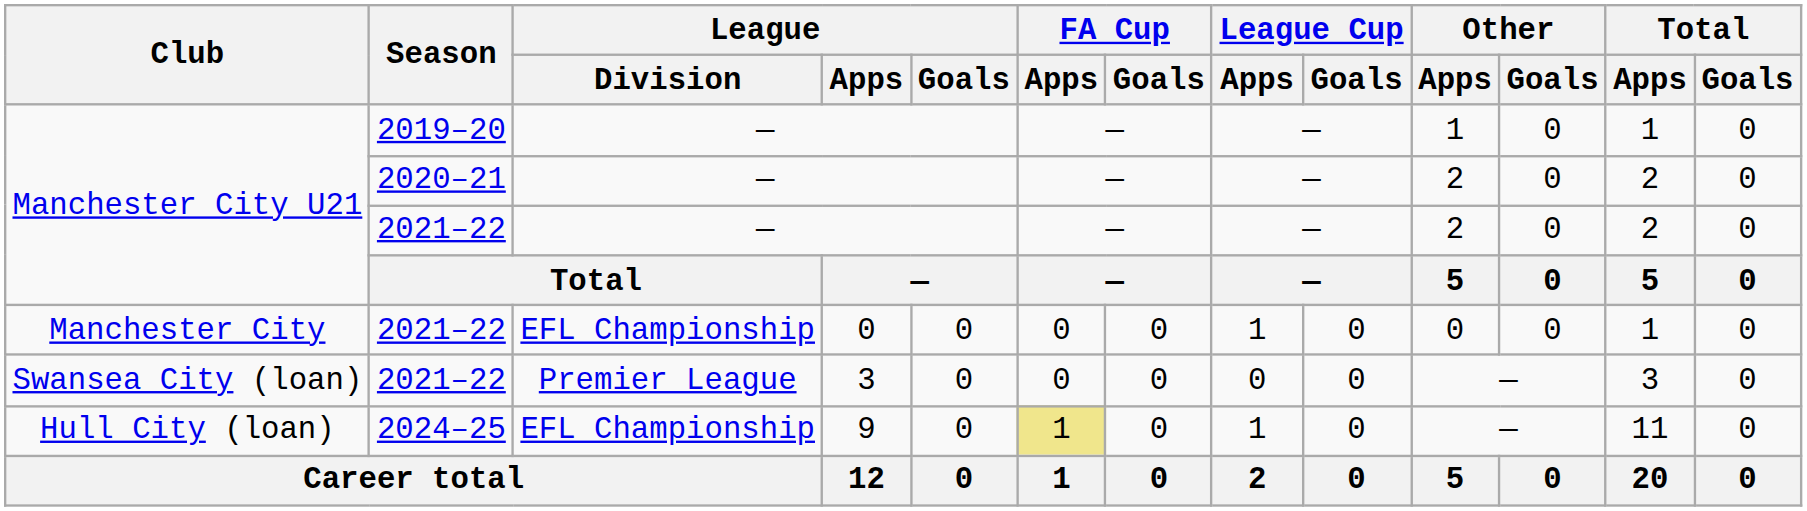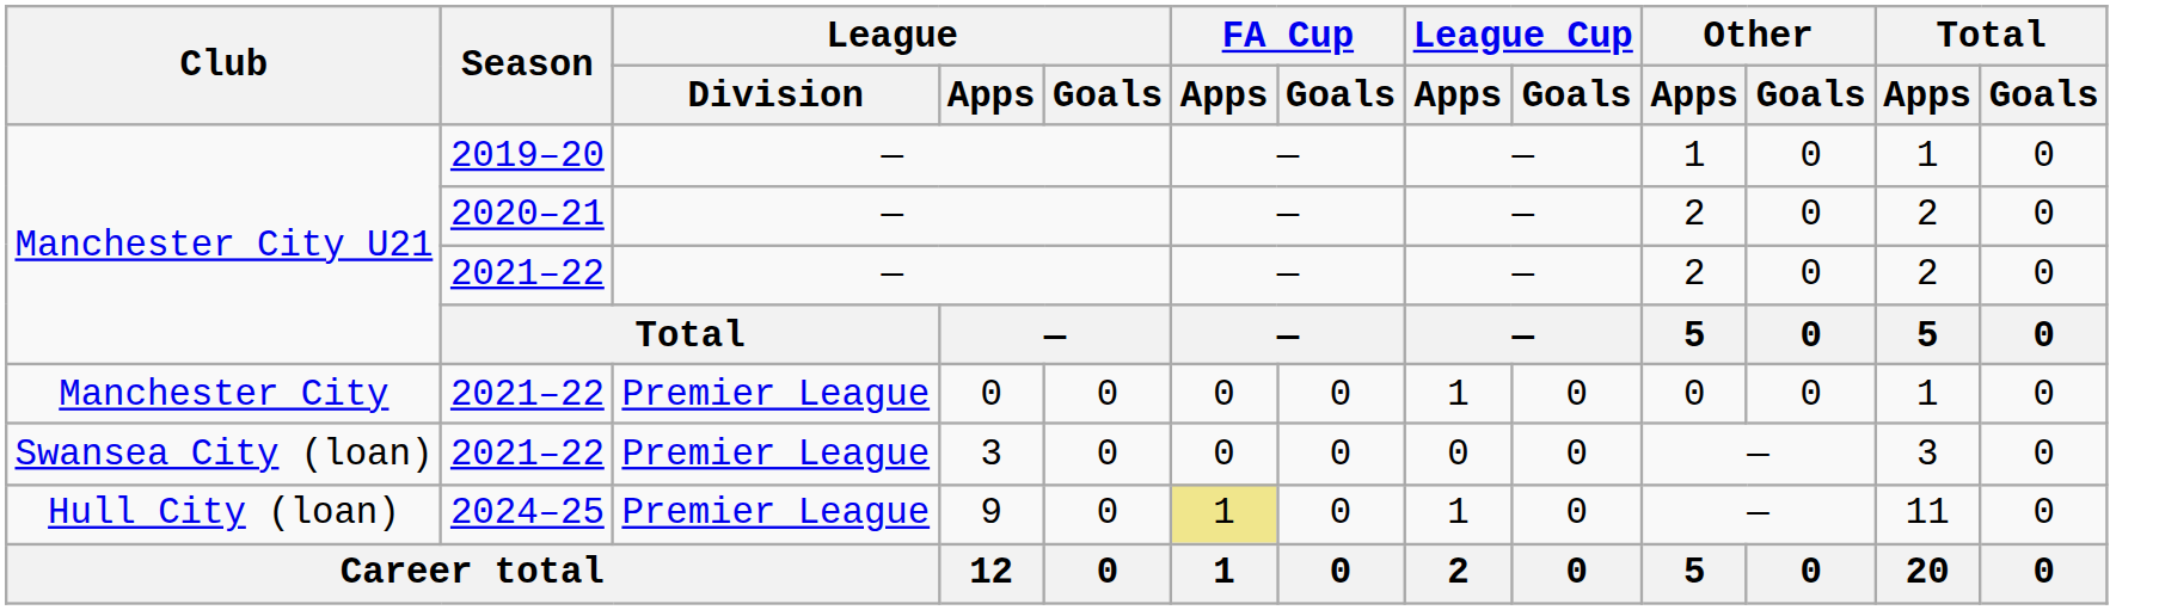 <table class="wikitable" style="text-align: center;">
 <tr>
 <th rowspan="2">Club</th>
 <th rowspan="2">Season</th>
 <th colspan="3">League</th>
 <th colspan="2"><a href='#'>FA Cup</a></th>
 <th colspan="2"><a href='#'>League Cup</a></th>
 <th colspan="2">Other</th>
 <th colspan="2">Total</th>
 </tr>
 <tr>
 <th>Division</th>
 <th>Apps</th>
 <th>Goals</th>
 <th>Apps</th>
 <th>Goals</th>
 <th>Apps</th>
 <th>Goals</th>
 <th>Apps</th>
 <th>Goals</th>
 <th>Apps</th>
 <th>Goals</th>
 </tr>
 <tr>
 <td rowspan=4><a href='#'>Manchester City U21</a></td>
 <td><a href='#'>2019–20</a></td>
 <td colspan=3>—</td>
 <td colspan=2>—</td>
 <td colspan=2>—</td>
 <td>1</td>
 <td>0</td>
 <td>1</td>
 <td>0</td>
 </tr>
 <tr>
 <td><a href='#'>2020–21</a></td>
 <td colspan=3>—</td>
 <td colspan=2>—</td>
 <td colspan=2>—</td>
 <td>2</td>
 <td>0</td>
 <td>2</td>
 <td>0</td>
 </tr>
 <tr>
 <td><a href='#'>2021–22</a></td>
 <td colspan=3>—</td>
 <td colspan=2>—</td>
 <td colspan=2>—</td>
 <td>2</td>
 <td>0</td>
 <td>2</td>
 <td>0</td>
 </tr>
 <tr>
 <th colspan=2>Total</th>
 <th colspan=2>—</th>
 <th colspan=2>—</th>
 <th colspan=2>—</th>
 <th>5</th>
 <th>0</th>
 <th>5</th>
 <th>0</th>
 </tr>
 <tr>
 <td><a href='#'>Manchester City</a></td>
 <td><a href='#'>2021–22</a></td>
-<td><a href='#'>EFL Championship</a></td>
+<td><a href='#'>Premier League</a></td>
 <td>0</td>
 <td>0</td>
 <td>0</td>
 <td>0</td>
 <td>1</td>
 <td>0</td>
 <td>0</td>
 <td>0</td>
 <td>1</td>
 <td>0</td>
 </tr>
 <tr>
 <td><a href='#'>Swansea City</a> (loan)</td>
 <td><a href='#'>2021–22</a></td>
 <td><a href='#'>Premier League</a></td>
 <td>3</td>
 <td>0</td>
 <td>0</td>
 <td>0</td>
 <td>0</td>
 <td>0</td>
 <td colspan=2>—</td>
 <td>3</td>
 <td>0</td>
 </tr>
 <tr>
 <td><a href='#'>Hull City</a> (loan)</td>
 <td><a href='#'>2024–25</a></td>
-<td><a href='#'>EFL Championship</a></td>
+<td><a href='#'>Premier League</a></td>
 <td>9</td>
 <td>0</td>
 <td style="background: khaki;">1</td>
 <td>0</td>
 <td>1</td>
 <td>0</td>
 <td colspan=2>—</td>
 <td>11</td>
 <td>0</td>
 </tr>
 <tr>
 <th colspan="3">Career total</th>
 <th>12</th>
 <th>0</th>
 <th>1</th>
 <th>0</th>
 <th>2</th>
 <th>0</th>
 <th>5</th>
 <th>0</th>
 <th>20</th>
 <th>0</th>
 </tr>
 </table>
